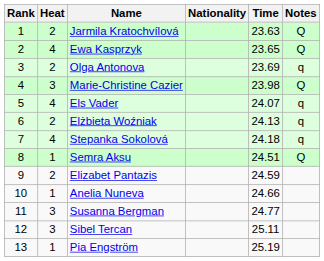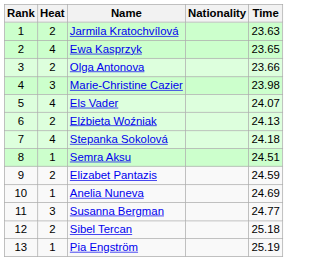 <table class="wikitable sortable" style="text-align:center">
 <tr>
 <th>Rank</th>
 <th>Heat</th>
 <th>Name</th>
 <th>Nationality</th>
 <th>Time</th>
-<th>Notes</th>
 </tr>
 <tr bgcolor=ccffcc>
 <td>1</td>
 <td>2</td>
 <td align="left"><a href='#'>Jarmila Kratochvílová</a></td>
 <td align=left></td>
 <td>23.63</td>
-<td>Q</td>
 </tr>
 <tr bgcolor=ccffcc>
 <td>2</td>
 <td>4</td>
 <td align="left"><a href='#'>Ewa Kasprzyk</a></td>
 <td align=left></td>
 <td>23.65</td>
-<td>Q</td>
 </tr>
 <tr bgcolor=ddffdd>
 <td>3</td>
 <td>2</td>
 <td align="left"><a href='#'>Olga Antonova</a></td>
 <td align=left></td>
-<td>23.69</td>
-<td>q</td>
+<td>23.66</td>
 </tr>
 <tr bgcolor=ccffcc>
 <td>4</td>
 <td>3</td>
 <td align="left"><a href='#'>Marie-Christine Cazier</a></td>
 <td align=left></td>
 <td>23.98</td>
-<td>Q</td>
 </tr>
 <tr bgcolor=ddffdd>
 <td>5</td>
 <td>4</td>
 <td align="left"><a href='#'>Els Vader</a></td>
 <td align=left></td>
 <td>24.07</td>
-<td>q</td>
 </tr>
 <tr bgcolor=ddffdd>
 <td>6</td>
 <td>2</td>
 <td align="left"><a href='#'>Elżbieta Woźniak</a></td>
 <td align=left></td>
 <td>24.13</td>
-<td>q</td>
 </tr>
 <tr bgcolor=ddffdd>
 <td>7</td>
 <td>4</td>
 <td align="left"><a href='#'>Stepanka Sokolová</a></td>
 <td align=left></td>
 <td>24.18</td>
-<td>q</td>
 </tr>
 <tr bgcolor=ccffcc>
 <td>8</td>
 <td>1</td>
 <td align="left"><a href='#'>Semra Aksu</a></td>
 <td align=left></td>
 <td>24.51</td>
-<td>Q</td>
 </tr>
 <tr>
 <td>9</td>
 <td>2</td>
 <td align="left"><a href='#'>Elizabet Pantazis</a></td>
 <td align=left></td>
 <td>24.59</td>
-<td></td>
 </tr>
 <tr>
 <td>10</td>
 <td>1</td>
 <td align="left"><a href='#'>Anelia Nuneva</a></td>
 <td align=left></td>
-<td>24.66</td>
-<td></td>
+<td>24.69</td>
 </tr>
 <tr>
 <td>11</td>
 <td>3</td>
 <td align="left"><a href='#'>Susanna Bergman</a></td>
 <td align=left></td>
 <td>24.77</td>
-<td></td>
 </tr>
 <tr>
 <td>12</td>
-<td>3</td>
+<td>2</td>
 <td align="left"><a href='#'>Sibel Tercan</a></td>
 <td align=left></td>
-<td>25.11</td>
-<td></td>
+<td>25.18</td>
 </tr>
 <tr>
 <td>13</td>
 <td>1</td>
 <td align="left"><a href='#'>Pia Engström</a></td>
 <td align=left></td>
 <td>25.19</td>
-<td></td>
 </tr>
 </table>
